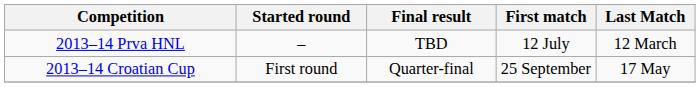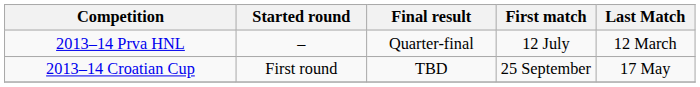 <table class="wikitable" style="text-align: center;">
 <tr>
 <th width="220">Competition</th>
 <th width="120">Started round</th>
 <th width="120">Final result</th>
 <th width="90">First match</th>
 <th width="90">Last Match</th>
 </tr>
 <tr>
 <td><a href='#'>2013–14 Prva HNL</a></td>
 <td>–</td>
-<td>TBD</td>
+<td>Quarter-final</td>
 <td>12 July</td>
 <td>12 March</td>
 </tr>
 <tr>
 <td><a href='#'>2013–14 Croatian Cup</a></td>
 <td>First round</td>
-<td>Quarter-final</td>
+<td>TBD</td>
 <td>25 September</td>
 <td>17 May</td>
 </tr>
 <tr>
 </tr>
 </table>
